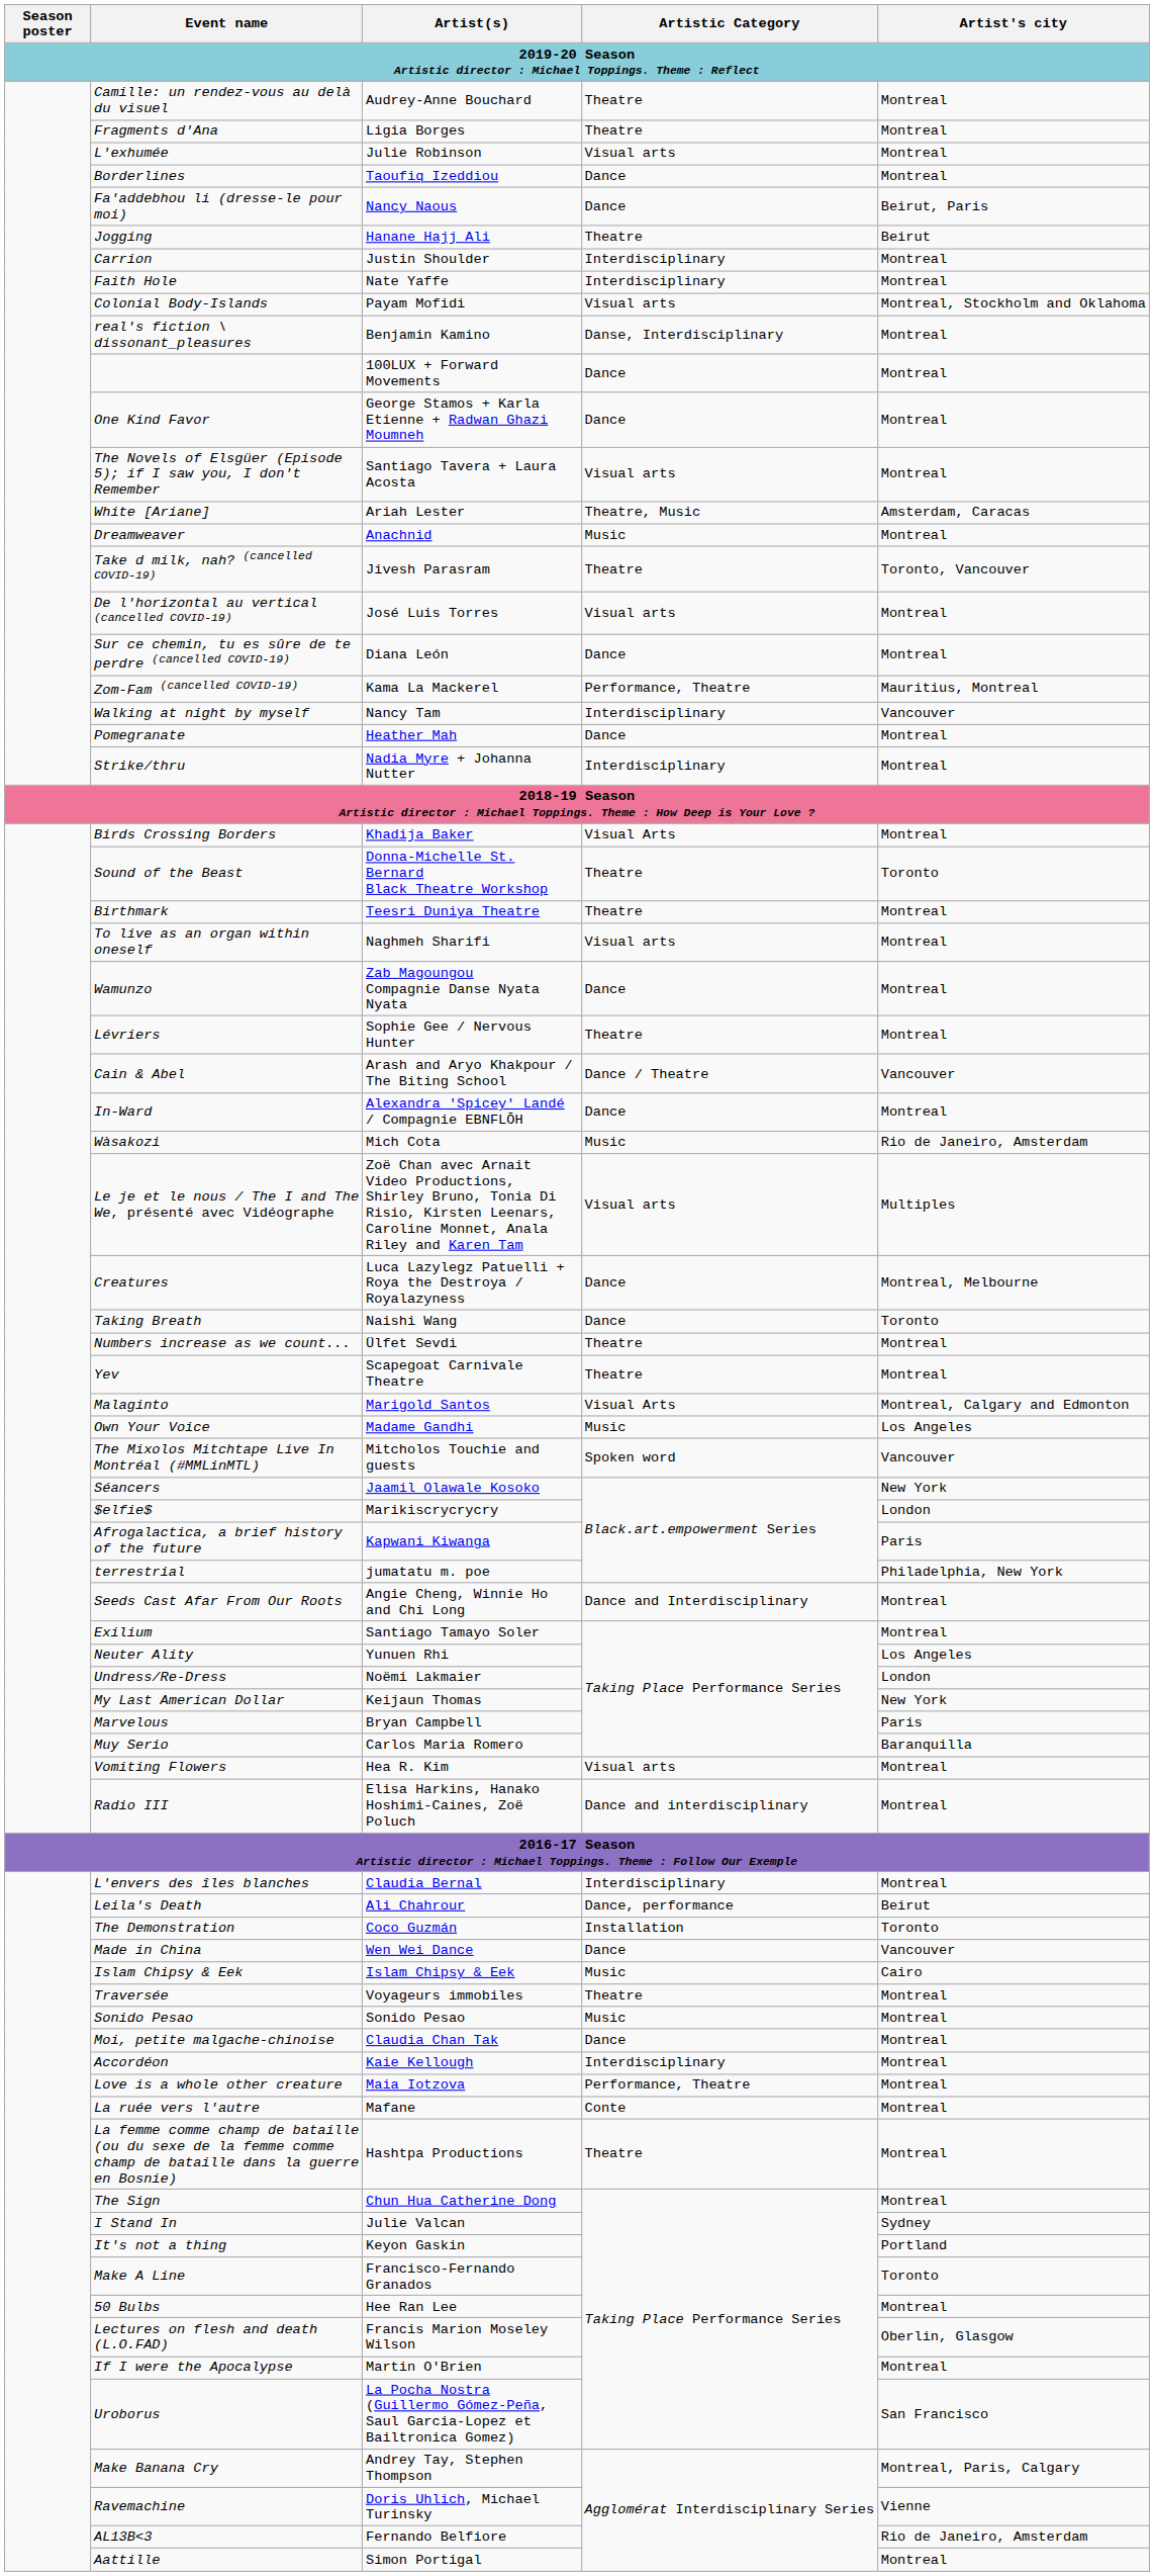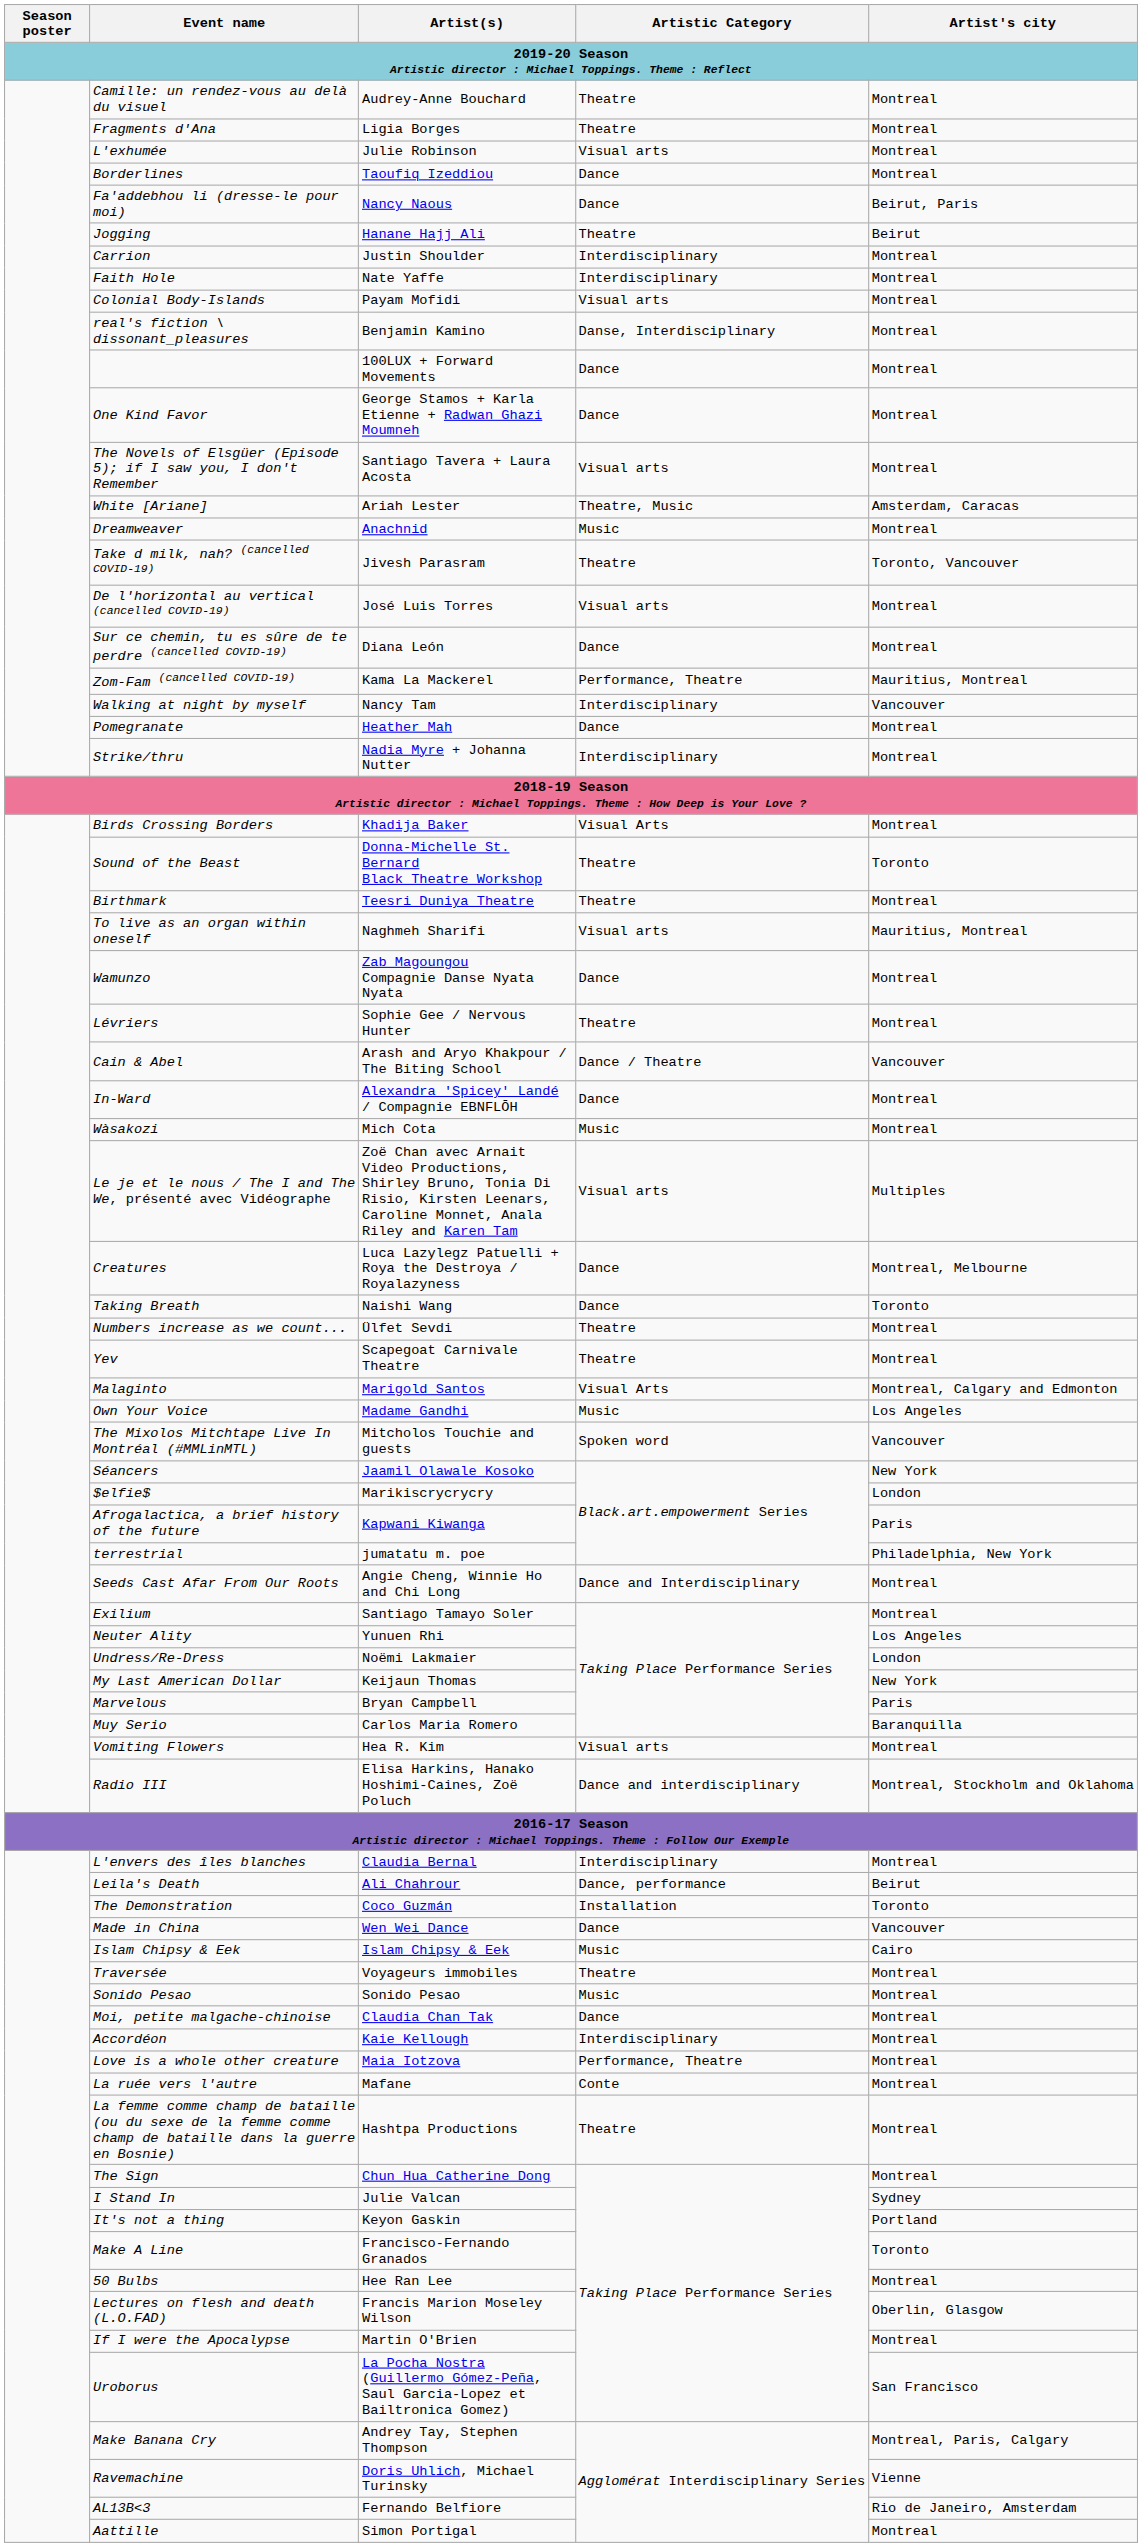 <table class="wikitable mw-collapsible">
 <tr>
 <th width="75 px">Season poster</th>
 <th width="250px">Event name</th>
 <th width="200px">Artist(s)</th>
 <th>Artistic Category</th>
 <th>Artist's city</th>
 </tr>
 <tr>
 <th colspan="5" style="background: #89CDDA;">2019-20 Season<br><em><small>Artistic director : Michael Toppings. Theme : Reflect</small></em></th>
 </tr>
 <tr>
 <td rowspan="22"></td>
 <td><em>Camille: un rendez-vous au delà du visuel</em></td>
 <td>Audrey-Anne Bouchard</td>
 <td>Theatre</td>
 <td>Montreal</td>
 </tr>
 <tr>
 <td><em>Fragments d'Ana</em></td>
 <td>Ligia Borges</td>
 <td>Theatre</td>
 <td>Montreal</td>
 </tr>
 <tr>
 <td><em>L'exhumée</em></td>
 <td>Julie Robinson</td>
 <td>Visual arts</td>
 <td>Montreal</td>
 </tr>
 <tr>
 <td><em>Borderlines</em></td>
 <td><a href='#'>Taoufiq Izeddiou</a></td>
 <td>Dance</td>
 <td>Montreal</td>
 </tr>
 <tr>
 <td><em>Fa'addebhou li (dresse-le pour moi)</em></td>
 <td><a href='#'>Nancy Naous</a></td>
 <td>Dance</td>
 <td>Beirut, Paris</td>
 </tr>
 <tr>
 <td><em>Jogging</em></td>
 <td><a href='#'>Hanane Hajj Ali</a></td>
 <td>Theatre</td>
 <td>Beirut</td>
 </tr>
 <tr>
 <td><em>Carrion</em></td>
 <td>Justin Shoulder</td>
 <td>Interdisciplinary</td>
 <td>Montreal</td>
 </tr>
 <tr>
 <td><em>Faith Hole</em></td>
 <td>Nate Yaffe</td>
 <td>Interdisciplinary</td>
 <td>Montreal</td>
 </tr>
 <tr>
 <td><em>Colonial Body-Islands</em></td>
 <td>Payam Mofidi</td>
 <td>Visual arts</td>
-<td>Montreal, Stockholm and Oklahoma</td>
+<td>Montreal</td>
 </tr>
 <tr>
 <td><em>real's fiction \ dissonant_pleasures</em></td>
 <td>Benjamin Kamino</td>
 <td>Danse, Interdisciplinary</td>
 <td>Montreal</td>
 </tr>
 <tr>
 <td><em></em></td>
 <td>100LUX + Forward Movements</td>
 <td>Dance</td>
 <td>Montreal</td>
 </tr>
 <tr>
 <td><em>One Kind Favor</em></td>
 <td>George Stamos + Karla Etienne + <a href='#'>Radwan Ghazi Moumneh</a></td>
 <td>Dance</td>
 <td>Montreal</td>
 </tr>
 <tr>
 <td><em>The Novels of Elsgüer (Episode 5); if I saw you, I don't Remember</em></td>
 <td>Santiago Tavera + Laura Acosta</td>
 <td>Visual arts</td>
 <td>Montreal</td>
 </tr>
 <tr>
 <td><em>White [Ariane]</em></td>
 <td>Ariah Lester</td>
 <td>Theatre, Music</td>
 <td>Amsterdam, Caracas</td>
 </tr>
 <tr>
 <td><em>Dreamweaver</em></td>
 <td><a href='#'>Anachnid</a></td>
 <td>Music</td>
 <td>Montreal</td>
 </tr>
 <tr>
 <td><em>Take d milk, nah? <sup>(cancelled COVID-19)</sup></em></td>
 <td>Jivesh Parasram</td>
 <td>Theatre</td>
 <td>Toronto, Vancouver</td>
 </tr>
 <tr>
 <td><em>De l'horizontal au vertical</em><br><sup><em>(cancelled COVID-19)</em></sup></td>
 <td>José Luis Torres</td>
 <td>Visual arts</td>
 <td>Montreal</td>
 </tr>
 <tr>
 <td><em>Sur ce chemin, tu es sûre de te perdre <sup>(cancelled COVID-19)</sup></em></td>
 <td>Diana León</td>
 <td>Dance</td>
 <td>Montreal</td>
 </tr>
 <tr>
 <td><em>Zom-Fam <sup>(cancelled COVID-19)</sup></em></td>
 <td>Kama La Mackerel</td>
 <td>Performance, Theatre</td>
 <td>Mauritius, Montreal</td>
 </tr>
 <tr>
 <td><em>Walking at night by myself</em></td>
 <td>Nancy Tam</td>
 <td>Interdisciplinary</td>
 <td>Vancouver</td>
 </tr>
 <tr>
 <td><em>Pomegranate</em></td>
 <td><a href='#'>Heather Mah</a></td>
 <td>Dance</td>
 <td>Montreal</td>
 </tr>
 <tr>
 <td><em>Strike/thru</em></td>
 <td><a href='#'>Nadia Myre</a> + Johanna Nutter</td>
 <td>Interdisciplinary</td>
 <td>Montreal</td>
 </tr>
 <tr>
 <th colspan="5" style="background: #ee7498;">2018-19 Season<br><em><small>Artistic director : Michael Toppings. Theme : How Deep is Your Love ?</small></em></th>
 </tr>
 <tr>
 <td rowspan="30"></td>
 <td><em>Birds Crossing Borders</em></td>
 <td><a href='#'>Khadija Baker</a></td>
 <td>Visual Arts</td>
 <td>Montreal</td>
 </tr>
 <tr>
 <td><em>Sound of the Beast</em></td>
 <td><a href='#'>Donna-Michelle St. Bernard</a><br><a href='#'>Black Theatre Workshop</a></td>
 <td>Theatre</td>
 <td>Toronto</td>
 </tr>
 <tr>
 <td><em>Birthmark</em></td>
 <td><a href='#'>Teesri Duniya Theatre</a></td>
 <td>Theatre</td>
 <td>Montreal</td>
 </tr>
 <tr>
 <td><em>To live as an organ within oneself</em></td>
 <td>Naghmeh Sharifi</td>
 <td>Visual arts</td>
-<td>Montreal</td>
+<td>Mauritius, Montreal</td>
 </tr>
 <tr>
 <td><em>Wamunzo</em></td>
 <td><a href='#'>Zab Magoungou</a><br>Compagnie Danse Nyata Nyata</td>
 <td>Dance</td>
 <td>Montreal</td>
 </tr>
 <tr>
 <td><em>Lévriers</em></td>
 <td>Sophie Gee / Nervous Hunter</td>
 <td>Theatre</td>
 <td>Montreal</td>
 </tr>
 <tr>
 <td><em>Cain & Abel</em></td>
 <td>Arash and Aryo Khakpour / The Biting School</td>
 <td>Dance / Theatre</td>
 <td>Vancouver</td>
 </tr>
 <tr>
 <td><em>In-Ward</em></td>
 <td><a href='#'>Alexandra 'Spicey' Landé</a> / Compagnie EBNFLŌH</td>
 <td>Dance</td>
 <td>Montreal</td>
 </tr>
 <tr>
 <td><em>Wàsakozi</em></td>
 <td>Mich Cota</td>
 <td>Music</td>
-<td>Rio de Janeiro, Amsterdam</td>
+<td>Montreal</td>
 </tr>
 <tr>
 <td><em>Le je et le nous / The I and The We</em>, présenté avec Vidéographe</td>
 <td>Zoë Chan avec Arnait Video Productions, Shirley Bruno, Tonia Di Risio, Kirsten Leenars, Caroline Monnet, Anala Riley and <a href='#'>Karen Tam</a></td>
 <td>Visual arts</td>
 <td>Multiples</td>
 </tr>
 <tr>
 <td><em>Creatures</em></td>
 <td>Luca Lazylegz Patuelli + Roya the Destroya / Royalazyness</td>
 <td>Dance</td>
 <td>Montreal, Melbourne</td>
 </tr>
 <tr>
 <td><em>Taking Breath</em></td>
 <td>Naishi Wang</td>
 <td>Dance</td>
 <td>Toronto</td>
 </tr>
 <tr>
 <td><em>Numbers increase as we count...</em></td>
 <td>Ülfet Sevdi</td>
 <td>Theatre</td>
 <td>Montreal</td>
 </tr>
 <tr>
 <td><em>Yev</em></td>
 <td>Scapegoat Carnivale Theatre</td>
 <td>Theatre</td>
 <td>Montreal</td>
 </tr>
 <tr>
 <td><em>Malaginto</em></td>
 <td><a href='#'>Marigold Santos</a></td>
 <td>Visual Arts</td>
 <td>Montreal, Calgary and Edmonton</td>
 </tr>
 <tr>
 <td><em>Own Your Voice</em></td>
 <td><a href='#'>Madame Gandhi</a></td>
 <td>Music</td>
 <td>Los Angeles</td>
 </tr>
 <tr>
 <td><em>The Mixolos Mitchtape Live In Montréal (#MMLinMTL)</em></td>
 <td>Mitcholos Touchie and guests</td>
 <td>Spoken word</td>
 <td>Vancouver</td>
 </tr>
 <tr>
 <td><em>Séancers</em></td>
 <td><a href='#'>Jaamil Olawale Kosoko</a></td>
 <td rowspan="4"><em>Black.art.empowerment</em> Series</td>
 <td>New York</td>
 </tr>
 <tr>
 <td><em>$elfie$</em></td>
 <td>Marikiscrycrycry</td>
 <td>London</td>
 </tr>
 <tr>
 <td><em>Afrogalactica, a brief history of the future</em></td>
 <td><a href='#'>Kapwani Kiwanga</a></td>
 <td>Paris</td>
 </tr>
 <tr>
 <td><em>terrestrial</em></td>
 <td>jumatatu m. poe</td>
 <td>Philadelphia, New York</td>
 </tr>
 <tr>
 <td><em>Seeds Cast Afar From Our Roots</em></td>
 <td>Angie Cheng, Winnie Ho and Chi Long</td>
 <td>Dance and Interdisciplinary</td>
 <td>Montreal</td>
 </tr>
 <tr>
 <td><em>Exilium</em></td>
 <td>Santiago Tamayo Soler</td>
 <td rowspan="6"><em>Taking Place</em> Performance Series</td>
 <td>Montreal</td>
 </tr>
 <tr>
 <td><em>Neuter Ality</em></td>
 <td>Yunuen Rhi</td>
 <td>Los Angeles</td>
 </tr>
 <tr>
 <td><em>Undress/Re-Dress</em></td>
 <td>Noëmi Lakmaier</td>
 <td>London</td>
 </tr>
 <tr>
 <td><em>My Last American Dollar</em></td>
 <td>Keijaun Thomas</td>
 <td>New York</td>
 </tr>
 <tr>
 <td><em>Marvelous</em></td>
 <td>Bryan Campbell</td>
 <td>Paris</td>
 </tr>
 <tr>
 <td><em>Muy Serio</em></td>
 <td>Carlos Maria Romero</td>
 <td>Baranquilla</td>
 </tr>
 <tr>
 <td><em>Vomiting Flowers</em></td>
 <td>Hea R. Kim</td>
 <td>Visual arts</td>
 <td>Montreal</td>
 </tr>
 <tr>
 <td><em>Radio III</em></td>
 <td>Elisa Harkins, Hanako Hoshimi-Caines, Zoë Poluch</td>
 <td>Dance and interdisciplinary</td>
-<td>Montreal</td>
+<td>Montreal, Stockholm and Oklahoma</td>
 </tr>
 <tr>
 <th colspan="5" style="background: #8c70c4;">2016-17 Season<br><em><small>Artistic director : Michael Toppings. Theme : Follow Our Exemple</small></em></th>
 </tr>
 <tr>
 <td rowspan="24"></td>
 <td><em>L'envers des îles blanches</em></td>
 <td><a href='#'>Claudia Bernal</a></td>
 <td>Interdisciplinary</td>
 <td>Montreal</td>
 </tr>
 <tr>
 <td><em>Leila's Death</em></td>
 <td><a href='#'>Ali Chahrour</a></td>
 <td>Dance, performance</td>
 <td>Beirut</td>
 </tr>
 <tr>
 <td><em>The Demonstration</em></td>
 <td><a href='#'>Coco Guzmán</a></td>
 <td>Installation</td>
 <td>Toronto</td>
 </tr>
 <tr>
 <td><em>Made in China</em></td>
 <td><a href='#'>Wen Wei Dance</a></td>
 <td>Dance</td>
 <td>Vancouver</td>
 </tr>
 <tr>
 <td><em>Islam Chipsy & Eek</em></td>
 <td><a href='#'>Islam Chipsy & Eek</a></td>
 <td>Music</td>
 <td>Cairo</td>
 </tr>
 <tr>
 <td><em>Traversée</em></td>
 <td>Voyageurs immobiles</td>
 <td>Theatre</td>
 <td>Montreal</td>
 </tr>
 <tr>
 <td><em>Sonido Pesao</em></td>
 <td>Sonido Pesao</td>
 <td>Music</td>
 <td>Montreal</td>
 </tr>
 <tr>
 <td><em>Moi, petite malgache-chinoise</em></td>
 <td><a href='#'>Claudia Chan Tak</a></td>
 <td>Dance</td>
 <td>Montreal</td>
 </tr>
 <tr>
 <td><em>Accordéon</em></td>
 <td><a href='#'>Kaie Kellough</a></td>
 <td>Interdisciplinary</td>
 <td>Montreal</td>
 </tr>
 <tr>
 <td><em>Love is a whole other creature</em></td>
 <td><a href='#'>Maia Iotzova</a></td>
 <td>Performance, Theatre</td>
 <td>Montreal</td>
 </tr>
 <tr>
 <td><em>La ruée vers l'autre</em></td>
 <td>Mafane</td>
 <td>Conte</td>
 <td>Montreal</td>
 </tr>
 <tr>
 <td><em>La femme comme champ de bataille</em> <em>(ou du sexe de la femme comme champ de bataille dans la guerre en Bosnie)</em></td>
 <td>Hashtpa Productions</td>
 <td>Theatre</td>
 <td>Montreal</td>
 </tr>
 <tr>
 <td><em>The Sign</em></td>
 <td><a href='#'>Chun Hua Catherine Dong</a></td>
 <td rowspan="8"><em>Taking Place</em> Performance Series</td>
 <td>Montreal</td>
 </tr>
 <tr>
 <td><em>I Stand In</em></td>
 <td>Julie Valcan</td>
 <td>Sydney</td>
 </tr>
 <tr>
 <td><em>It's not a thing</em></td>
 <td>Keyon Gaskin</td>
 <td>Portland</td>
 </tr>
 <tr>
 <td><em>Make A Line</em></td>
 <td>Francisco-Fernando Granados</td>
 <td>Toronto</td>
 </tr>
 <tr>
 <td><em>50 Bulbs</em></td>
 <td>Hee Ran Lee</td>
 <td>Montreal</td>
 </tr>
 <tr>
 <td><em>Lectures on flesh and death (L.O.FAD)</em></td>
 <td>Francis Marion Moseley Wilson</td>
 <td>Oberlin, Glasgow</td>
 </tr>
 <tr>
 <td><em>If I were the Apocalypse</em></td>
 <td>Martin O'Brien</td>
 <td>Montreal</td>
 </tr>
 <tr>
 <td><em>Uroborus</em></td>
 <td><a href='#'>La Pocha Nostra</a> (<a href='#'>Guillermo Gómez-Peña</a>, Saul Garcia-Lopez et Bailtronica Gomez)</td>
 <td>San Francisco</td>
 </tr>
 <tr>
 <td><em>Make Banana Cry</em></td>
 <td>Andrey Tay, Stephen Thompson</td>
 <td rowspan="4"><em>Agglomérat</em> Interdisciplinary Series</td>
 <td>Montreal, Paris, Calgary</td>
 </tr>
 <tr>
 <td><em>Ravemachine</em></td>
 <td><a href='#'>Doris Uhlich</a>, Michael Turinsky</td>
 <td>Vienne</td>
 </tr>
 <tr>
 <td><em>AL13B<3</em></td>
 <td>Fernando Belfiore</td>
 <td>Rio de Janeiro, Amsterdam</td>
 </tr>
 <tr>
 <td><em>Aattille</em></td>
 <td>Simon Portigal</td>
 <td>Montreal</td>
 </tr>
 </table>
